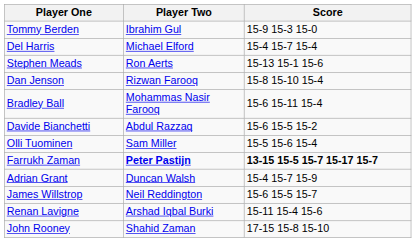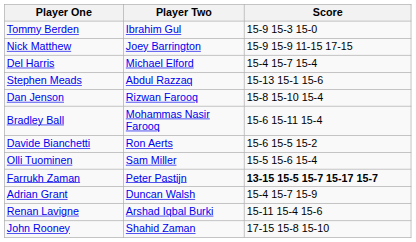 <table class="wikitable">
 <tr>
 <th width=200>Player One</th>
 <th width=200>Player Two</th>
 <th width=300>Score</th>
 </tr>
 <tr>
 <td> <a href='#'>Tommy Berden</a></td>
 <td>	<a href='#'>Ibrahim Gul</a></td>
 <td>15-9 15-3 15-0</td>
 </tr>
 <tr>
+<td> <a href='#'>Nick Matthew</a></td>
+<td>	<a href='#'>Joey Barrington</a></td>
+<td>15-9 15-9 11-15 17-15</td>
+</tr>
+<tr>
 <td> <a href='#'>Del Harris</a></td>
 <td>	<a href='#'>Michael Elford</a></td>
 <td>15-4 15-7 15-4</td>
 </tr>
 <tr>
 <td> <a href='#'>Stephen Meads</a></td>
-<td>	<a href='#'>Ron Aerts</a></td>
+<td>	<a href='#'>Abdul Razzaq</a></td>
 <td>15-13 15-1 15-6</td>
 </tr>
 <tr>
 <td> <a href='#'>Dan Jenson</a></td>
 <td>	<a href='#'>Rizwan Farooq</a></td>
 <td>15-8 15-10 15-4</td>
 </tr>
 <tr>
 <td> <a href='#'>Bradley Ball</a></td>
 <td>	<a href='#'>Mohammas Nasir Farooq</a></td>
 <td>15-6 15-11 15-4</td>
 </tr>
 <tr>
 <td> <a href='#'>Davide Bianchetti</a></td>
-<td>	<a href='#'>Abdul Razzaq</a></td>
+<td>	<a href='#'>Ron Aerts</a></td>
 <td>15-6 15-5 15-2</td>
 </tr>
 <tr>
 <td> <a href='#'>Olli Tuominen</a></td>
 <td> <a href='#'>Sam Miller</a></td>
 <td>15-5 15-6 15-4</td>
 </tr>
 <tr>
 <td> <a href='#'>Farrukh Zaman</a></td>
-<td><strong>	<a href='#'>Peter Pastijn</a></strong></td>
+<td>	<a href='#'>Peter Pastijn</a></td>
 <td><strong>13-15 15-5 15-7 15-17 15-7</strong></td>
 </tr>
 <tr>
 <td> <a href='#'>Adrian Grant</a></td>
 <td>	<a href='#'>Duncan Walsh</a></td>
 <td>15-4 15-7 15-9</td>
-</tr>
-<tr>
-<td> <a href='#'>James Willstrop</a></td>
-<td>	<a href='#'>Neil Reddington</a></td>
-<td>15-6 15-5 15-7</td>
 </tr>
 <tr>
 <td> <a href='#'>Renan Lavigne</a></td>
 <td>	<a href='#'>Arshad Iqbal Burki</a></td>
 <td>15-11 15-4 15-6</td>
 </tr>
 <tr>
 <td> <a href='#'>John Rooney</a></td>
 <td>	<a href='#'>Shahid Zaman</a></td>
 <td>17-15 15-8 15-10</td>
 </tr>
 </table>
